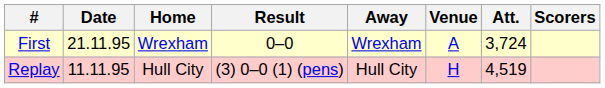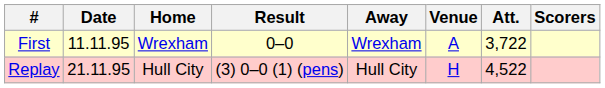 <table class="wikitable " style="font-size:100%; text-align:center">
 <tr>
 <th>#</th>
 <th>Date</th>
 <th>Home</th>
 <th>Result</th>
 <th>Away</th>
 <th>Venue</th>
 <th>Att.</th>
 <th>Scorers</th>
 </tr>
 <tr style="background: #FFFFCC;">
 <td><a href='#'>First</a></td>
-<td>21.11.95</td>
+<td>11.11.95</td>
 <td><a href='#'>Wrexham</a></td>
 <td>0–0</td>
 <td><a href='#'>Wrexham</a></td>
 <td><a href='#'>A</a></td>
-<td>3,724</td>
+<td>3,722</td>
 <td></td>
 </tr>
 <tr style="background: #FFCCCC;">
 <td><a href='#'>Replay</a></td>
-<td>11.11.95</td>
+<td>21.11.95</td>
 <td>Hull City</td>
 <td>(3) 0–0 (1) (<a href='#'>pens</a>)</td>
 <td>Hull City</td>
 <td><a href='#'>H</a></td>
-<td>4,519</td>
+<td>4,522</td>
 <td></td>
 </tr>
 </table>
